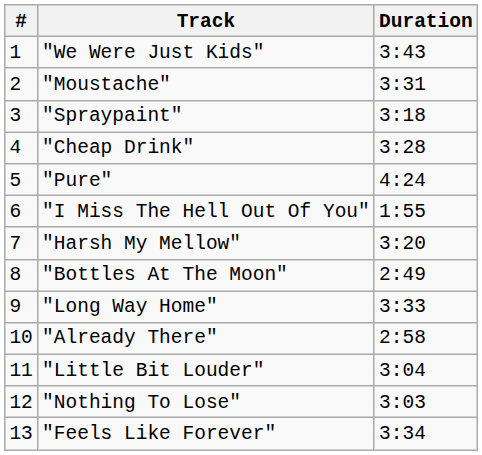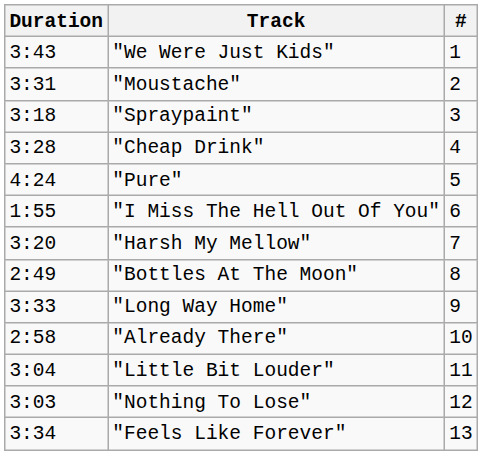 <table class="wikitable">
 <tr>
+<th>Duration</th>
+<th>Track</th>
 <th>#</th>
-<th>Track</th>
-<th>Duration</th>
 </tr>
 <tr>
+<td>3:43</td>
+<td>"We Were Just Kids"</td>
 <td>1</td>
-<td>"We Were Just Kids"</td>
-<td>3:43</td>
 </tr>
 <tr>
+<td>3:31</td>
+<td>"Moustache"</td>
 <td>2</td>
-<td>"Moustache"</td>
-<td>3:31</td>
 </tr>
 <tr>
+<td>3:18</td>
+<td>"Spraypaint"</td>
 <td>3</td>
-<td>"Spraypaint"</td>
-<td>3:18</td>
 </tr>
 <tr>
+<td>3:28</td>
+<td>"Cheap Drink"</td>
 <td>4</td>
-<td>"Cheap Drink"</td>
-<td>3:28</td>
 </tr>
 <tr>
+<td>4:24</td>
+<td>"Pure"</td>
 <td>5</td>
-<td>"Pure"</td>
-<td>4:24</td>
 </tr>
 <tr>
+<td>1:55</td>
+<td>"I Miss The Hell Out Of You"</td>
 <td>6</td>
-<td>"I Miss The Hell Out Of You"</td>
-<td>1:55</td>
 </tr>
 <tr>
+<td>3:20</td>
+<td>"Harsh My Mellow"</td>
 <td>7</td>
-<td>"Harsh My Mellow"</td>
-<td>3:20</td>
 </tr>
 <tr>
+<td>2:49</td>
+<td>"Bottles At The Moon"</td>
 <td>8</td>
-<td>"Bottles At The Moon"</td>
-<td>2:49</td>
 </tr>
 <tr>
+<td>3:33</td>
+<td>"Long Way Home"</td>
 <td>9</td>
-<td>"Long Way Home"</td>
-<td>3:33</td>
 </tr>
 <tr>
+<td>2:58</td>
+<td>"Already There"</td>
 <td>10</td>
-<td>"Already There"</td>
-<td>2:58</td>
 </tr>
 <tr>
+<td>3:04</td>
+<td>"Little Bit Louder"</td>
 <td>11</td>
-<td>"Little Bit Louder"</td>
-<td>3:04</td>
 </tr>
 <tr>
+<td>3:03</td>
+<td>"Nothing To Lose"</td>
 <td>12</td>
-<td>"Nothing To Lose"</td>
-<td>3:03</td>
 </tr>
 <tr>
+<td>3:34</td>
+<td>"Feels Like Forever"</td>
 <td>13</td>
-<td>"Feels Like Forever"</td>
-<td>3:34</td>
 </tr>
 </table>
